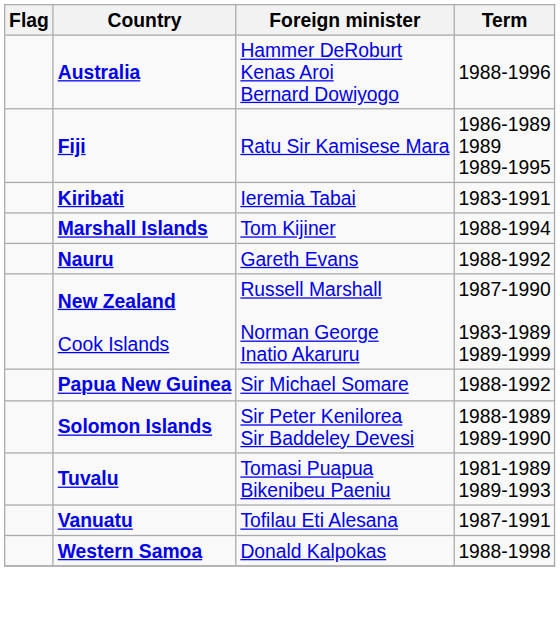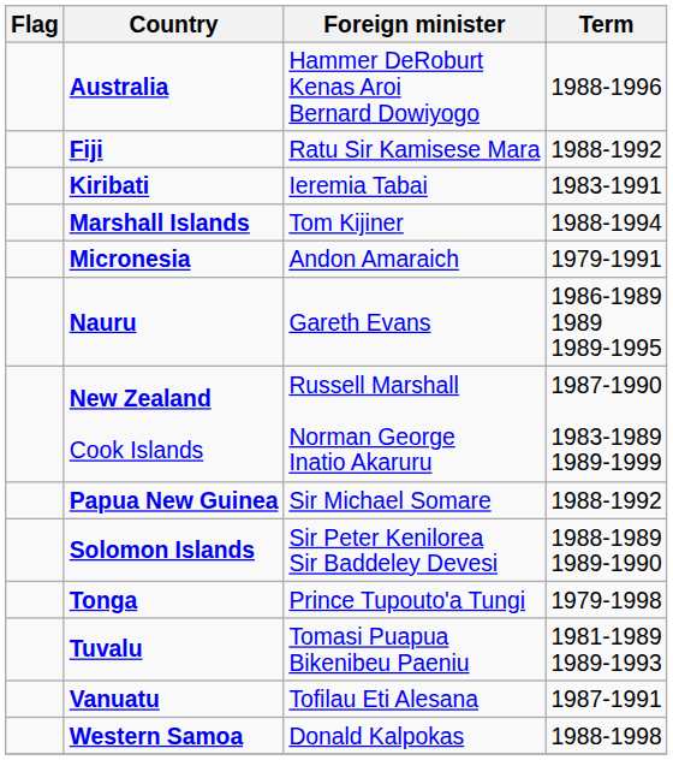 <table class="wikitable" style="font-size:95%;">
 <tr>
 <th>Flag</th>
 <th>Country</th>
 <th>Foreign minister</th>
 <th>Term</th>
 </tr>
 <tr>
 <td></td>
 <td><strong><a href='#'>Australia</a></strong></td>
 <td><a href='#'>Hammer DeRoburt</a><br><a href='#'>Kenas Aroi</a><br><a href='#'>Bernard Dowiyogo</a></td>
 <td>1988-1996</td>
 </tr>
 <tr>
 <td></td>
 <td><strong><a href='#'>Fiji</a></strong></td>
 <td><a href='#'>Ratu Sir Kamisese Mara</a></td>
-<td>1986-1989<br>1989<br>1989-1995</td>
+<td>1988-1992</td>
 </tr>
 <tr>
 <td></td>
 <td><strong><a href='#'>Kiribati</a></strong></td>
 <td><a href='#'>Ieremia Tabai</a></td>
 <td>1983-1991</td>
 </tr>
 <tr>
 <td></td>
 <td><strong><a href='#'>Marshall Islands</a></strong></td>
 <td><a href='#'>Tom Kijiner</a></td>
 <td>1988-1994</td>
 </tr>
 <tr>
 <td></td>
+<td><strong><a href='#'>Micronesia</a></strong></td>
+<td><a href='#'>Andon Amaraich</a></td>
+<td>1979-1991</td>
+</tr>
+<tr>
+<td></td>
 <td><strong><a href='#'>Nauru</a></strong></td>
 <td><a href='#'>Gareth Evans</a></td>
-<td>1988-1992</td>
+<td>1986-1989<br>1989<br>1989-1995</td>
 </tr>
 <tr>
 <td><br><br></td>
 <td><strong><a href='#'>New Zealand</a></strong><br><br><a href='#'>Cook Islands</a></td>
 <td><a href='#'>Russell Marshall</a><br><br><a href='#'>Norman George</a><br><a href='#'>Inatio Akaruru</a></td>
 <td>1987-1990<br><br>1983-1989<br>1989-1999</td>
 </tr>
 <tr>
 <td></td>
 <td><strong><a href='#'>Papua New Guinea</a></strong></td>
 <td><a href='#'>Sir Michael Somare</a></td>
 <td>1988-1992</td>
 </tr>
 <tr>
 <td></td>
 <td><strong><a href='#'>Solomon Islands</a></strong></td>
 <td><a href='#'>Sir Peter Kenilorea</a><br><a href='#'>Sir Baddeley Devesi</a></td>
 <td>1988-1989<br>1989-1990</td>
+</tr>
+<tr>
+<td></td>
+<td><strong><a href='#'>Tonga</a></strong></td>
+<td><a href='#'>Prince Tupouto'a Tungi</a></td>
+<td>1979-1998</td>
 </tr>
 <tr>
 <td></td>
 <td><strong><a href='#'>Tuvalu</a></strong></td>
 <td><a href='#'>Tomasi Puapua</a><br><a href='#'>Bikenibeu Paeniu</a></td>
 <td>1981-1989<br>1989-1993</td>
 </tr>
 <tr>
 <td></td>
 <td><strong><a href='#'>Vanuatu</a></strong></td>
 <td><a href='#'>Tofilau Eti Alesana</a></td>
 <td>1987-1991</td>
 </tr>
 <tr>
 <td></td>
 <td><strong><a href='#'>Western Samoa</a></strong></td>
 <td><a href='#'>Donald Kalpokas</a></td>
 <td>1988-1998</td>
 </tr>
 <tr>
 </tr>
 </table>
